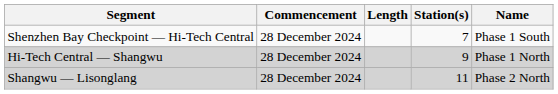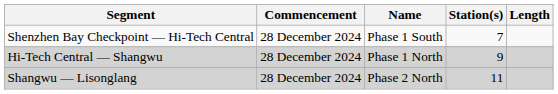 <table class="wikitable" style="border-collapse: collapse; text-align: right;">
 <tr>
 <th>Segment</th>
 <th>Commencement</th>
+<th>Name</th>
+<th>Station(s)</th>
 <th>Length</th>
-<th>Station(s)</th>
-<th>Name</th>
 </tr>
 <tr>
 <td style="text-align: left;">Shenzhen Bay Checkpoint — Hi-Tech Central</td>
 <td>28 December 2024</td>
+<td style="text-align: left;">Phase 1 South</td>
+<td>7</td>
 <td></td>
-<td>7</td>
-<td style="text-align: left;">Phase 1 South</td>
 </tr>
 <tr bgcolor=lightgrey>
 <td style="text-align: left;">Hi-Tech Central — Shangwu</td>
 <td>28 December 2024</td>
+<td style="text-align: left;">Phase 1 North</td>
+<td>9</td>
 <td></td>
-<td>9</td>
-<td style="text-align: left;">Phase 1 North</td>
 </tr>
 <tr bgcolor=lightgrey>
 <td style="text-align: left;">Shangwu — Lisonglang</td>
 <td>28 December 2024</td>
+<td style="text-align: left;">Phase 2 North</td>
+<td>11</td>
 <td></td>
-<td>11</td>
-<td style="text-align: left;">Phase 2 North</td>
 </tr>
 </table>
